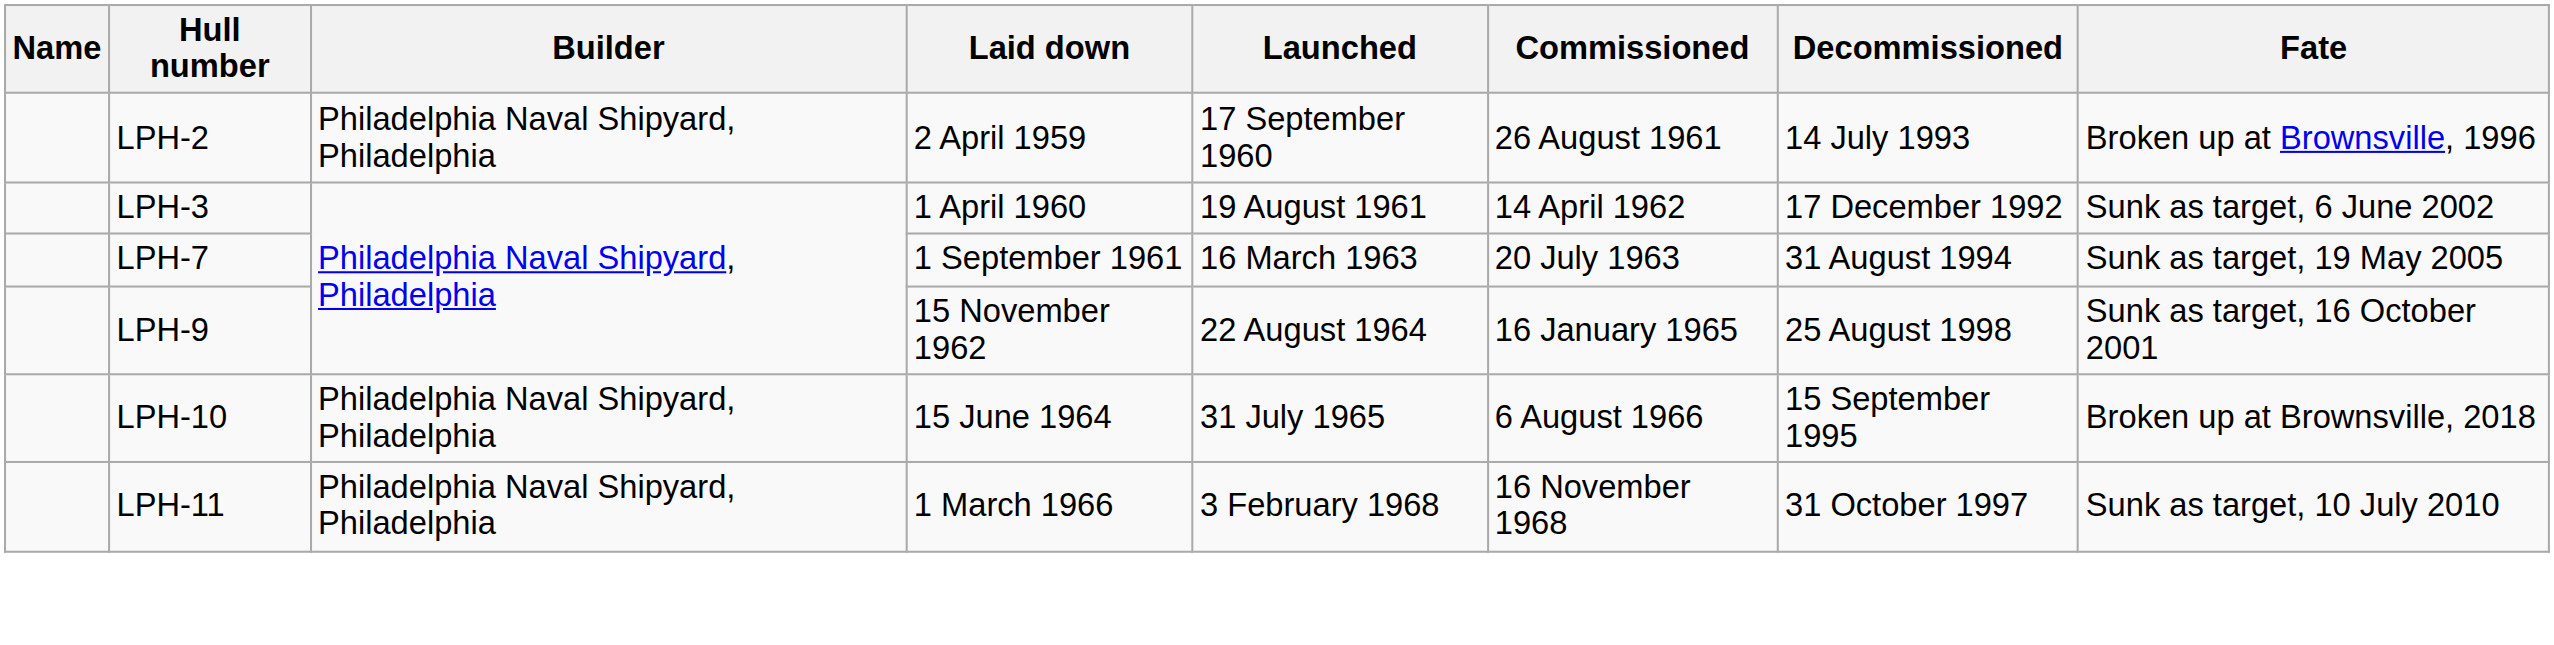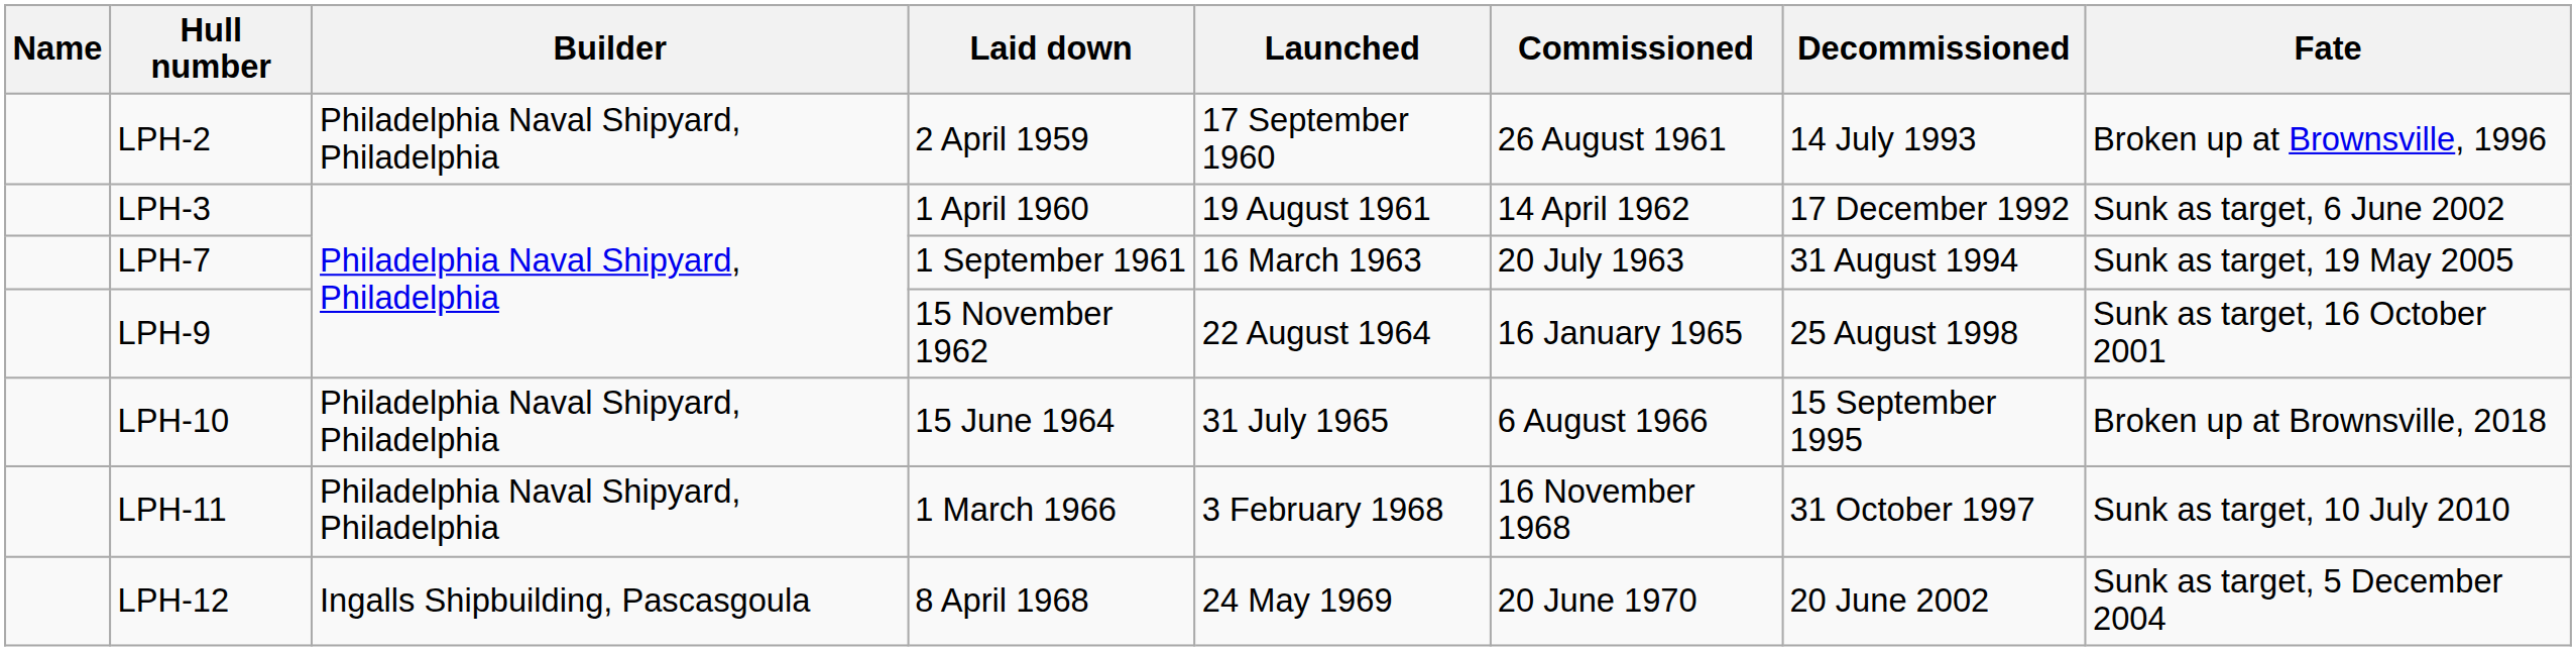 <table class="wikitable">
 <tr>
 <th>Name</th>
 <th>Hull number</th>
 <th>Builder</th>
 <th>Laid down</th>
 <th>Launched</th>
 <th>Commissioned</th>
 <th>Decommissioned</th>
 <th>Fate</th>
 </tr>
 <tr>
 <td></td>
 <td>LPH-2</td>
 <td>Philadelphia Naval Shipyard, Philadelphia</td>
 <td>2 April 1959</td>
 <td>17 September 1960</td>
 <td>26 August 1961</td>
 <td>14 July 1993</td>
 <td>Broken up at <a href='#'>Brownsville</a>, 1996</td>
 </tr>
 <tr>
 <td></td>
 <td>LPH-3</td>
 <td rowspan=3><a href='#'>Philadelphia Naval Shipyard</a>, <a href='#'>Philadelphia</a></td>
 <td>1 April 1960</td>
 <td>19 August 1961</td>
 <td>14 April 1962</td>
 <td>17 December 1992</td>
 <td>Sunk as target, 6 June 2002</td>
 </tr>
 <tr>
 <td></td>
 <td>LPH-7</td>
 <td>1 September 1961</td>
 <td>16 March 1963</td>
 <td>20 July 1963</td>
 <td>31 August 1994</td>
 <td>Sunk as target, 19 May 2005</td>
 </tr>
 <tr>
 <td></td>
 <td>LPH-9</td>
 <td>15 November 1962</td>
 <td>22 August 1964</td>
 <td>16 January 1965</td>
 <td>25 August 1998</td>
 <td>Sunk as target, 16 October 2001</td>
 </tr>
 <tr>
 <td></td>
 <td>LPH-10</td>
 <td>Philadelphia Naval Shipyard, Philadelphia</td>
 <td>15 June 1964</td>
 <td>31 July 1965</td>
 <td>6 August 1966</td>
 <td>15 September 1995</td>
 <td>Broken up at Brownsville, 2018</td>
 </tr>
 <tr>
 <td></td>
 <td>LPH-11</td>
 <td>Philadelphia Naval Shipyard, Philadelphia</td>
 <td>1 March 1966</td>
 <td>3 February 1968</td>
 <td>16 November 1968</td>
 <td>31 October 1997</td>
 <td>Sunk as target, 10 July 2010</td>
 </tr>
+<tr>
+<td></td>
+<td>LPH-12</td>
+<td>Ingalls Shipbuilding, Pascasgoula</td>
+<td>8 April 1968</td>
+<td>24 May 1969</td>
+<td>20 June 1970</td>
+<td>20 June 2002</td>
+<td>Sunk as target, 5 December 2004</td>
+</tr>
 </table>
